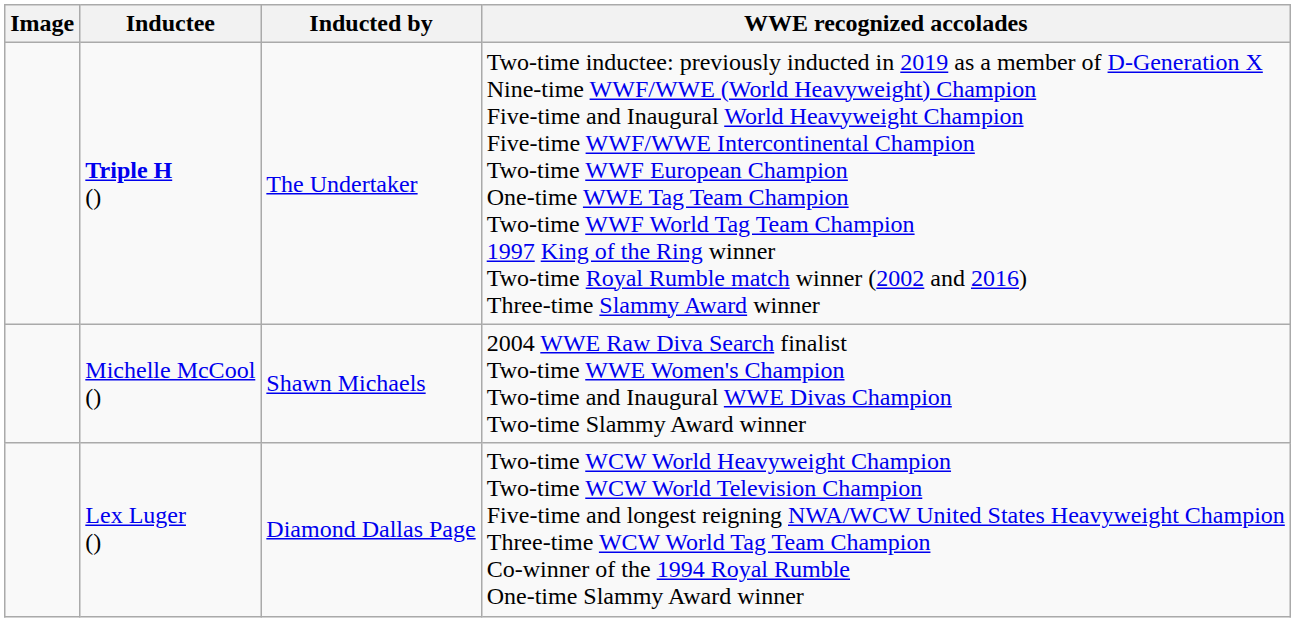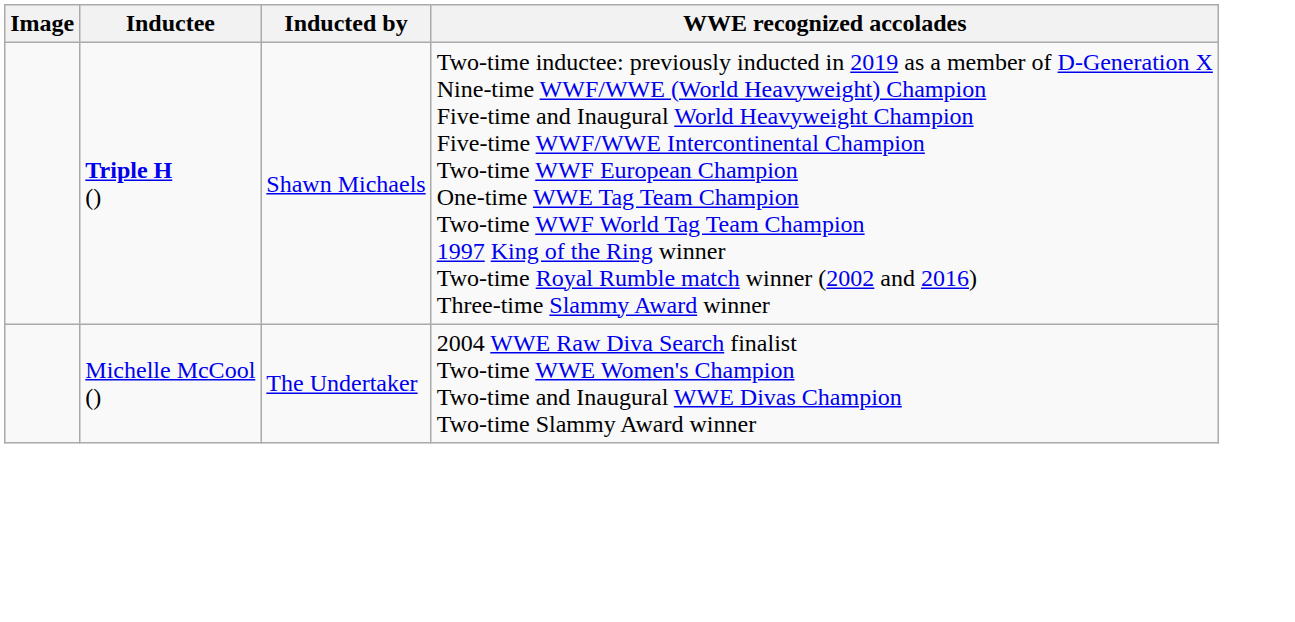 <table class="wikitable">
 <tr>
 <th>Image</th>
 <th>Inductee <br></th>
 <th>Inducted by</th>
 <th>WWE recognized accolades</th>
 </tr>
 <tr>
 <td></td>
 <td><strong><a href='#'>Triple H</a></strong><br>()</td>
-<td><a href='#'>The Undertaker</a></td>
+<td><a href='#'>Shawn Michaels</a></td>
 <td>Two-time inductee: previously inducted in <a href='#'>2019</a> as a member of <a href='#'>D-Generation X</a><br>Nine-time <a href='#'>WWF/WWE (World Heavyweight) Champion</a><br>Five-time and Inaugural <a href='#'>World Heavyweight Champion</a><br>Five-time <a href='#'>WWF/WWE Intercontinental Champion</a><br>Two-time <a href='#'>WWF European Champion</a><br>One-time <a href='#'>WWE Tag Team Champion</a><br>Two-time <a href='#'>WWF World Tag Team Champion</a><br><a href='#'>1997</a> <a href='#'>King of the Ring</a> winner<br>Two-time <a href='#'>Royal Rumble match</a> winner (<a href='#'>2002</a> and <a href='#'>2016</a>)<br>Three-time <a href='#'>Slammy Award</a> winner</td>
 </tr>
 <tr>
 <td></td>
 <td><a href='#'>Michelle McCool</a><br>()</td>
-<td><a href='#'>Shawn Michaels</a></td>
+<td><a href='#'>The Undertaker</a></td>
 <td>2004 <a href='#'>WWE Raw Diva Search</a> finalist<br>Two-time <a href='#'>WWE Women's Champion</a><br>Two-time and Inaugural <a href='#'>WWE Divas Champion</a><br>Two-time Slammy Award winner</td>
 </tr>
-<tr>
-<td></td>
-<td><a href='#'>Lex Luger</a><br>()</td>
-<td><a href='#'>Diamond Dallas Page</a></td>
-<td>Two-time <a href='#'>WCW World Heavyweight Champion</a><br>Two-time <a href='#'>WCW World Television Champion</a><br>Five-time and longest reigning <a href='#'>NWA/WCW United States Heavyweight Champion</a><br>Three-time <a href='#'>WCW World Tag Team Champion</a><br>Co-winner of the <a href='#'>1994 Royal Rumble</a><br>One-time Slammy Award winner</td>
-</tr>
 </table>
